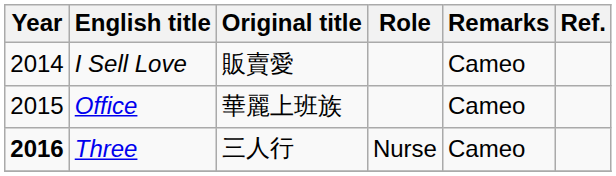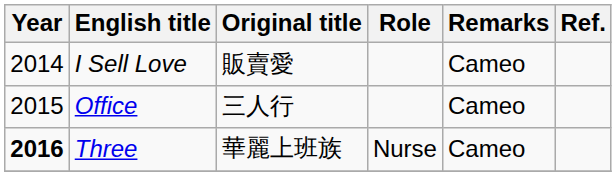 <table class="wikitable sortable">
 <tr>
 <th>Year</th>
 <th>English title</th>
 <th>Original title</th>
 <th>Role</th>
 <th>Remarks</th>
 <th>Ref.</th>
 </tr>
 <tr>
 <td>2014</td>
 <td><em>I Sell Love</em></td>
 <td>販賣愛</td>
 <td></td>
 <td>Cameo</td>
 <td></td>
 </tr>
 <tr>
 <td>2015</td>
 <td><em><a href='#'>Office</a></em></td>
-<td>華麗上班族</td>
+<td>三人行</td>
 <td></td>
 <td>Cameo</td>
 <td></td>
 </tr>
 <tr>
 <td><strong>2016</strong></td>
 <td><em><a href='#'>Three</a></em></td>
-<td>三人行</td>
+<td>華麗上班族</td>
 <td>Nurse</td>
 <td>Cameo</td>
 <td></td>
 </tr>
 <tr>
 </tr>
 </table>
